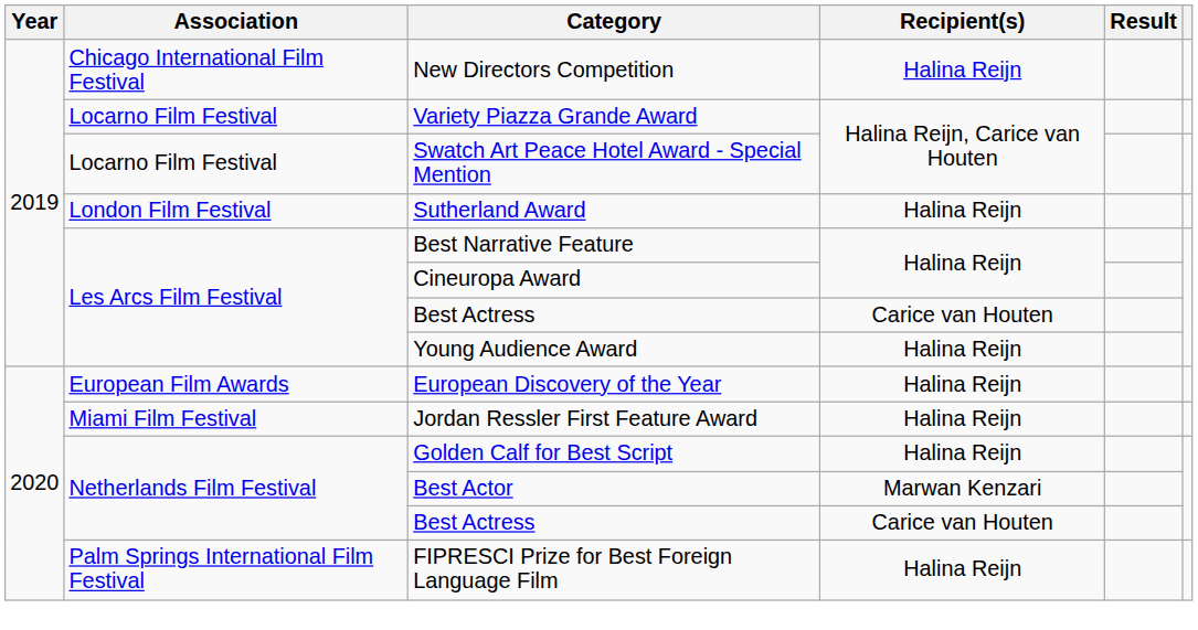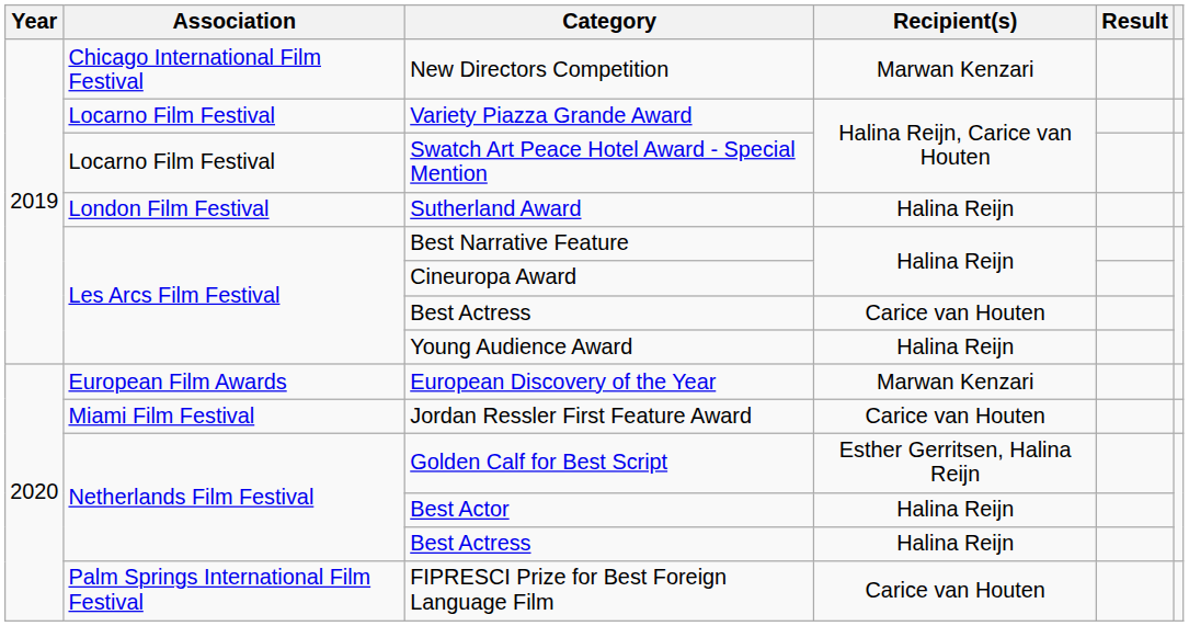 <table class="wikitable sortable">
 <tr>
 <th scope=col>Year</th>
 <th scope=col>Association</th>
 <th scope=col>Category</th>
 <th scope=col>Recipient(s)</th>
 <th scope=col>Result</th>
 <th class=unsortable scope=col></th>
 </tr>
 <tr>
 <td rowspan=8>2019</td>
 <td><a href='#'>Chicago International Film Festival</a></td>
 <td>New Directors Competition</td>
-<td style="text-align:center;"><a href='#'>Halina Reijn</a></td>
+<td style="text-align:center;">Marwan Kenzari</td>
 <td></td>
 <td style="text-align:center;"></td>
 </tr>
 <tr>
 <td><a href='#'>Locarno Film Festival</a></td>
 <td><a href='#'>Variety Piazza Grande Award</a></td>
 <td style="text-align:center;" rowspan=2>Halina Reijn, Carice van Houten</td>
 <td></td>
 <td style="text-align:center;"></td>
 </tr>
 <tr>
 <td>Locarno Film Festival</td>
 <td><a href='#'>Swatch Art Peace Hotel Award - Special Mention</a></td>
 <td></td>
 <td style="text-align:center;"></td>
 </tr>
 <tr>
 <td><a href='#'>London Film Festival</a></td>
 <td><a href='#'>Sutherland Award</a></td>
 <td style="text-align:center;">Halina Reijn</td>
 <td></td>
 <td style="text-align:center;"></td>
 </tr>
 <tr>
 <td rowspan=4><a href='#'>Les Arcs Film Festival</a></td>
 <td>Best Narrative Feature</td>
 <td style="text-align:center;" rowspan=2>Halina Reijn</td>
 <td></td>
 <td style="text-align:center;" rowspan="4"></td>
 </tr>
 <tr>
 <td>Cineuropa Award</td>
 <td></td>
 </tr>
 <tr>
 <td>Best Actress</td>
 <td style="text-align:center;">Carice van Houten</td>
 <td></td>
 </tr>
 <tr>
 <td>Young Audience Award</td>
 <td style="text-align:center;">Halina Reijn</td>
 <td></td>
 </tr>
 <tr>
 <td rowspan=6>2020</td>
 <td><a href='#'>European Film Awards</a></td>
 <td><a href='#'>European Discovery of the Year</a></td>
-<td style="text-align:center;">Halina Reijn</td>
+<td style="text-align:center;">Marwan Kenzari</td>
 <td></td>
 <td style="text-align:center;"></td>
 </tr>
 <tr>
 <td><a href='#'>Miami Film Festival</a></td>
 <td>Jordan Ressler First Feature Award</td>
-<td style="text-align:center;">Halina Reijn</td>
+<td style="text-align:center;">Carice van Houten</td>
 <td></td>
 <td style="text-align:center;"></td>
 </tr>
 <tr>
 <td rowspan=3><a href='#'>Netherlands Film Festival</a></td>
 <td><a href='#'>Golden Calf for Best Script</a></td>
-<td style="text-align:center;">Halina Reijn</td>
+<td style="text-align:center;">Esther Gerritsen, Halina Reijn</td>
 <td></td>
 <td style="text-align:center;" rowspan=3></td>
 </tr>
 <tr>
 <td><a href='#'>Best Actor</a></td>
-<td style="text-align:center;">Marwan Kenzari</td>
+<td style="text-align:center;">Halina Reijn</td>
 <td></td>
 </tr>
 <tr>
 <td><a href='#'>Best Actress</a></td>
-<td style="text-align:center;">Carice van Houten</td>
+<td style="text-align:center;">Halina Reijn</td>
 <td></td>
 </tr>
 <tr>
 <td><a href='#'>Palm Springs International Film Festival</a></td>
 <td>FIPRESCI Prize for Best Foreign Language Film</td>
-<td style="text-align:center;">Halina Reijn</td>
+<td style="text-align:center;">Carice van Houten</td>
 <td></td>
 <td style="text-align:center;"></td>
 </tr>
 </table>
